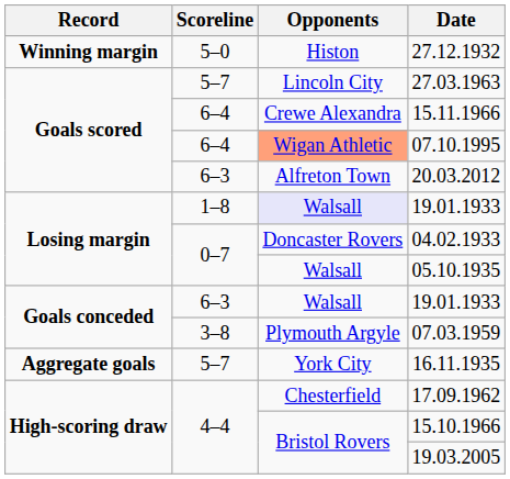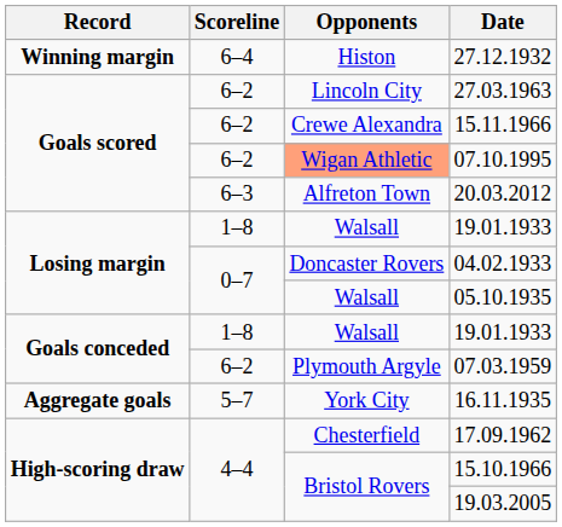 <table class="wikitable" style="text-align:center">
 <tr>
 <th>Record</th>
 <th>Scoreline</th>
 <th>Opponents</th>
 <th>Date</th>
 </tr>
 <tr>
 <td><strong>Winning margin</strong></td>
-<td>5–0</td>
+<td>6–4</td>
 <td><a href='#'>Histon</a></td>
 <td>27.12.1932</td>
 </tr>
 <tr>
 <td rowspan="4"><strong>Goals scored</strong></td>
-<td>5–7</td>
+<td>6–2</td>
 <td><a href='#'>Lincoln City</a></td>
 <td>27.03.1963</td>
 </tr>
 <tr>
-<td>6–4</td>
+<td>6–2</td>
 <td><a href='#'>Crewe Alexandra</a></td>
 <td>15.11.1966</td>
 </tr>
 <tr>
-<td>6–4</td>
+<td>6–2</td>
 <td style="background: lightsalmon;"><a href='#'>Wigan Athletic</a></td>
 <td>07.10.1995</td>
 </tr>
 <tr>
 <td>6–3</td>
 <td><a href='#'>Alfreton Town</a></td>
 <td>20.03.2012</td>
 </tr>
 <tr>
 <td rowspan="3"><strong>Losing margin</strong></td>
 <td>1–8</td>
-<td style="background: lavender;"><a href='#'>Walsall</a></td>
+<td><a href='#'>Walsall</a></td>
 <td>19.01.1933</td>
 </tr>
 <tr>
 <td rowspan="2">0–7</td>
 <td><a href='#'>Doncaster Rovers</a></td>
 <td>04.02.1933</td>
 </tr>
 <tr>
 <td><a href='#'>Walsall</a></td>
 <td>05.10.1935</td>
 </tr>
 <tr>
 <td rowspan="2"><strong>Goals conceded</strong></td>
-<td>6–3</td>
+<td>1–8</td>
 <td><a href='#'>Walsall</a></td>
 <td>19.01.1933</td>
 </tr>
 <tr>
-<td>3–8</td>
+<td>6–2</td>
 <td><a href='#'>Plymouth Argyle</a></td>
 <td>07.03.1959</td>
 </tr>
 <tr>
 <td><strong>Aggregate goals</strong></td>
 <td>5–7</td>
 <td><a href='#'>York City</a></td>
 <td>16.11.1935</td>
 </tr>
 <tr>
 <td rowspan="3"><strong>High-scoring draw</strong></td>
 <td rowspan="3">4–4</td>
 <td><a href='#'>Chesterfield</a></td>
 <td>17.09.1962</td>
 </tr>
 <tr>
 <td rowspan="2"><a href='#'>Bristol Rovers</a></td>
 <td>15.10.1966</td>
 </tr>
 <tr>
 <td>19.03.2005</td>
 </tr>
 </table>
